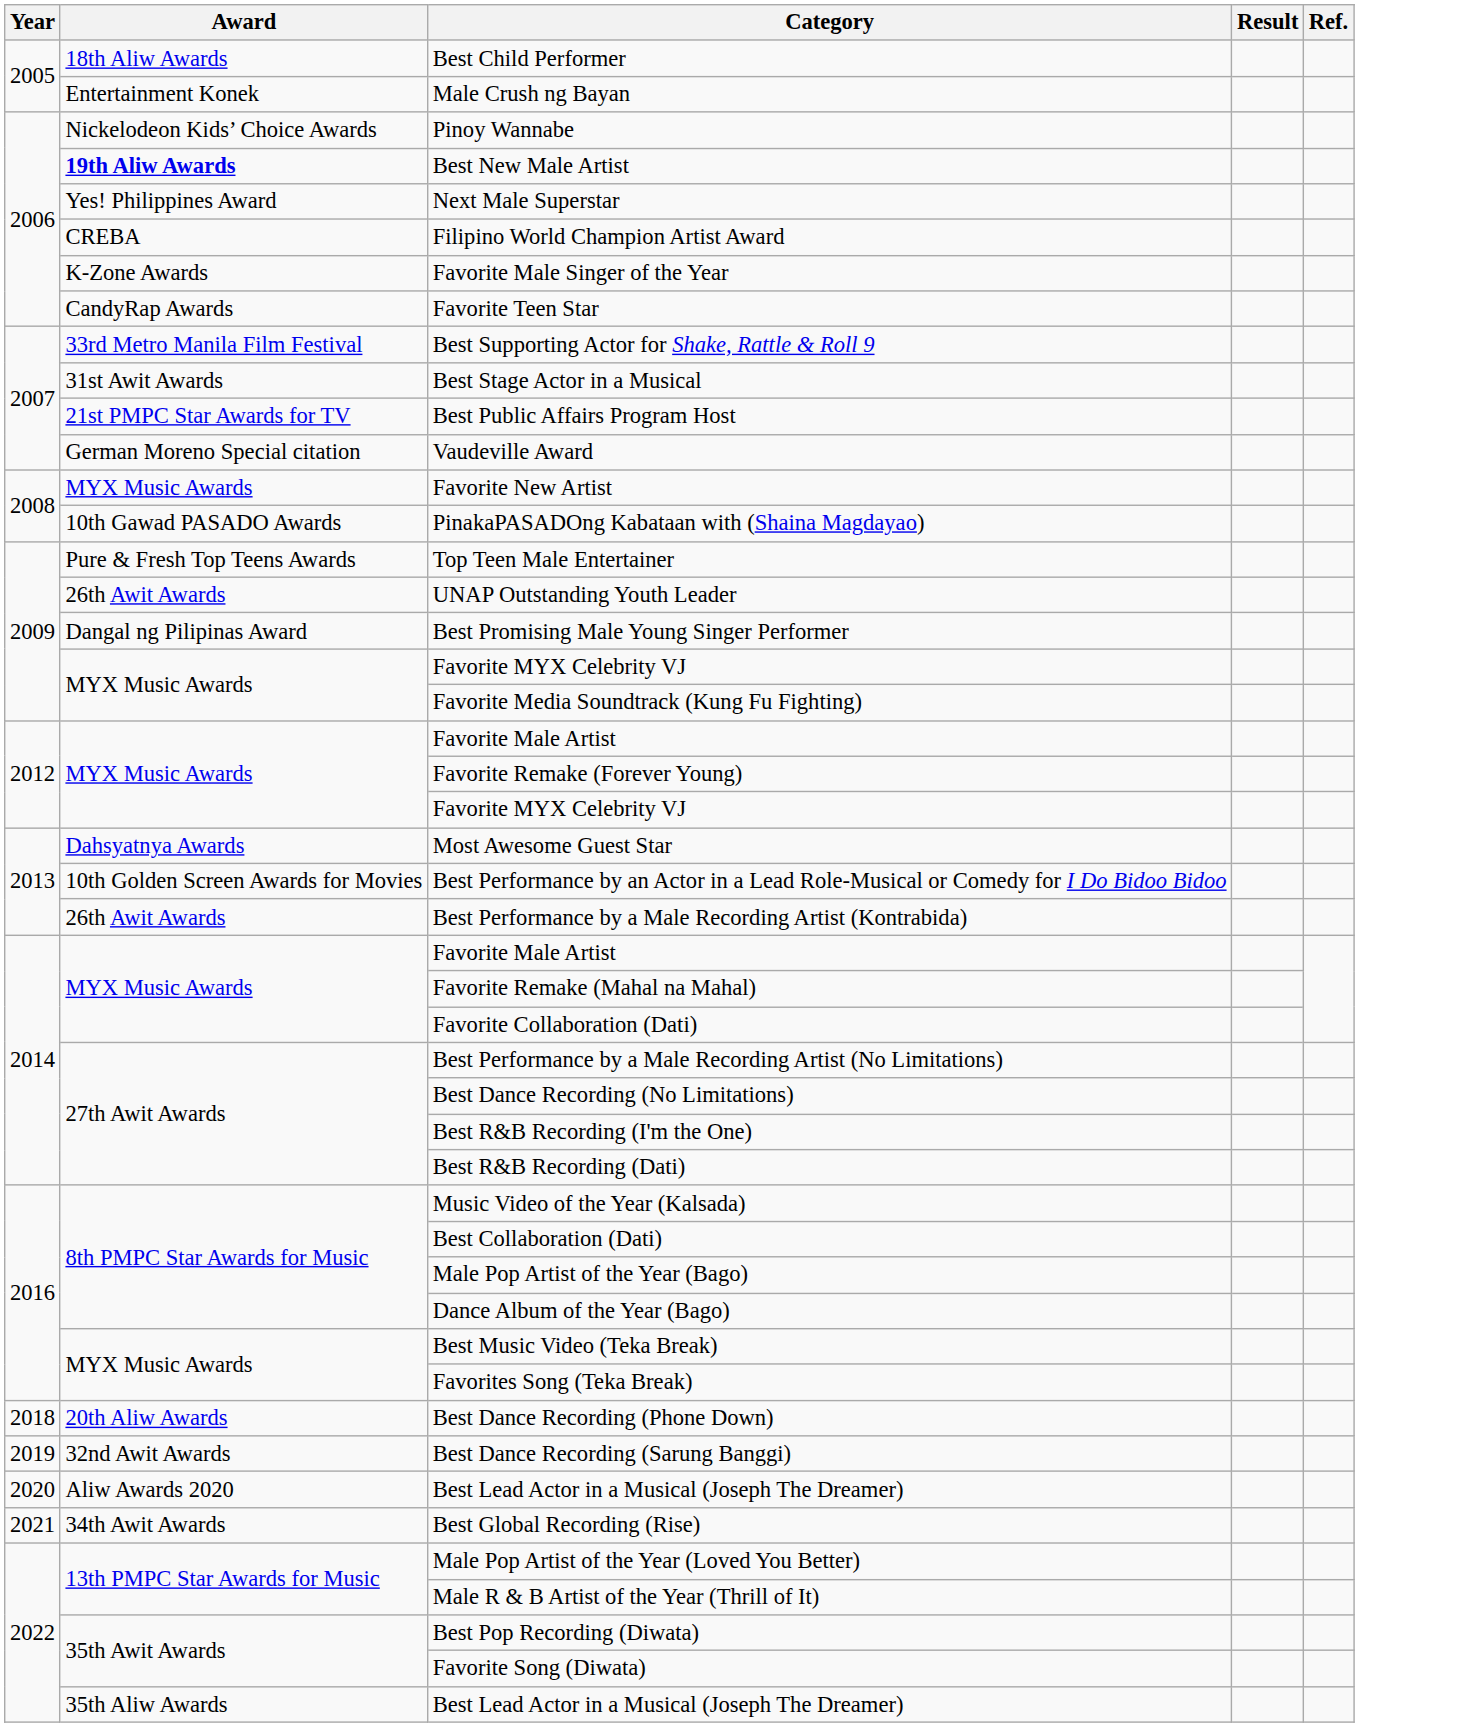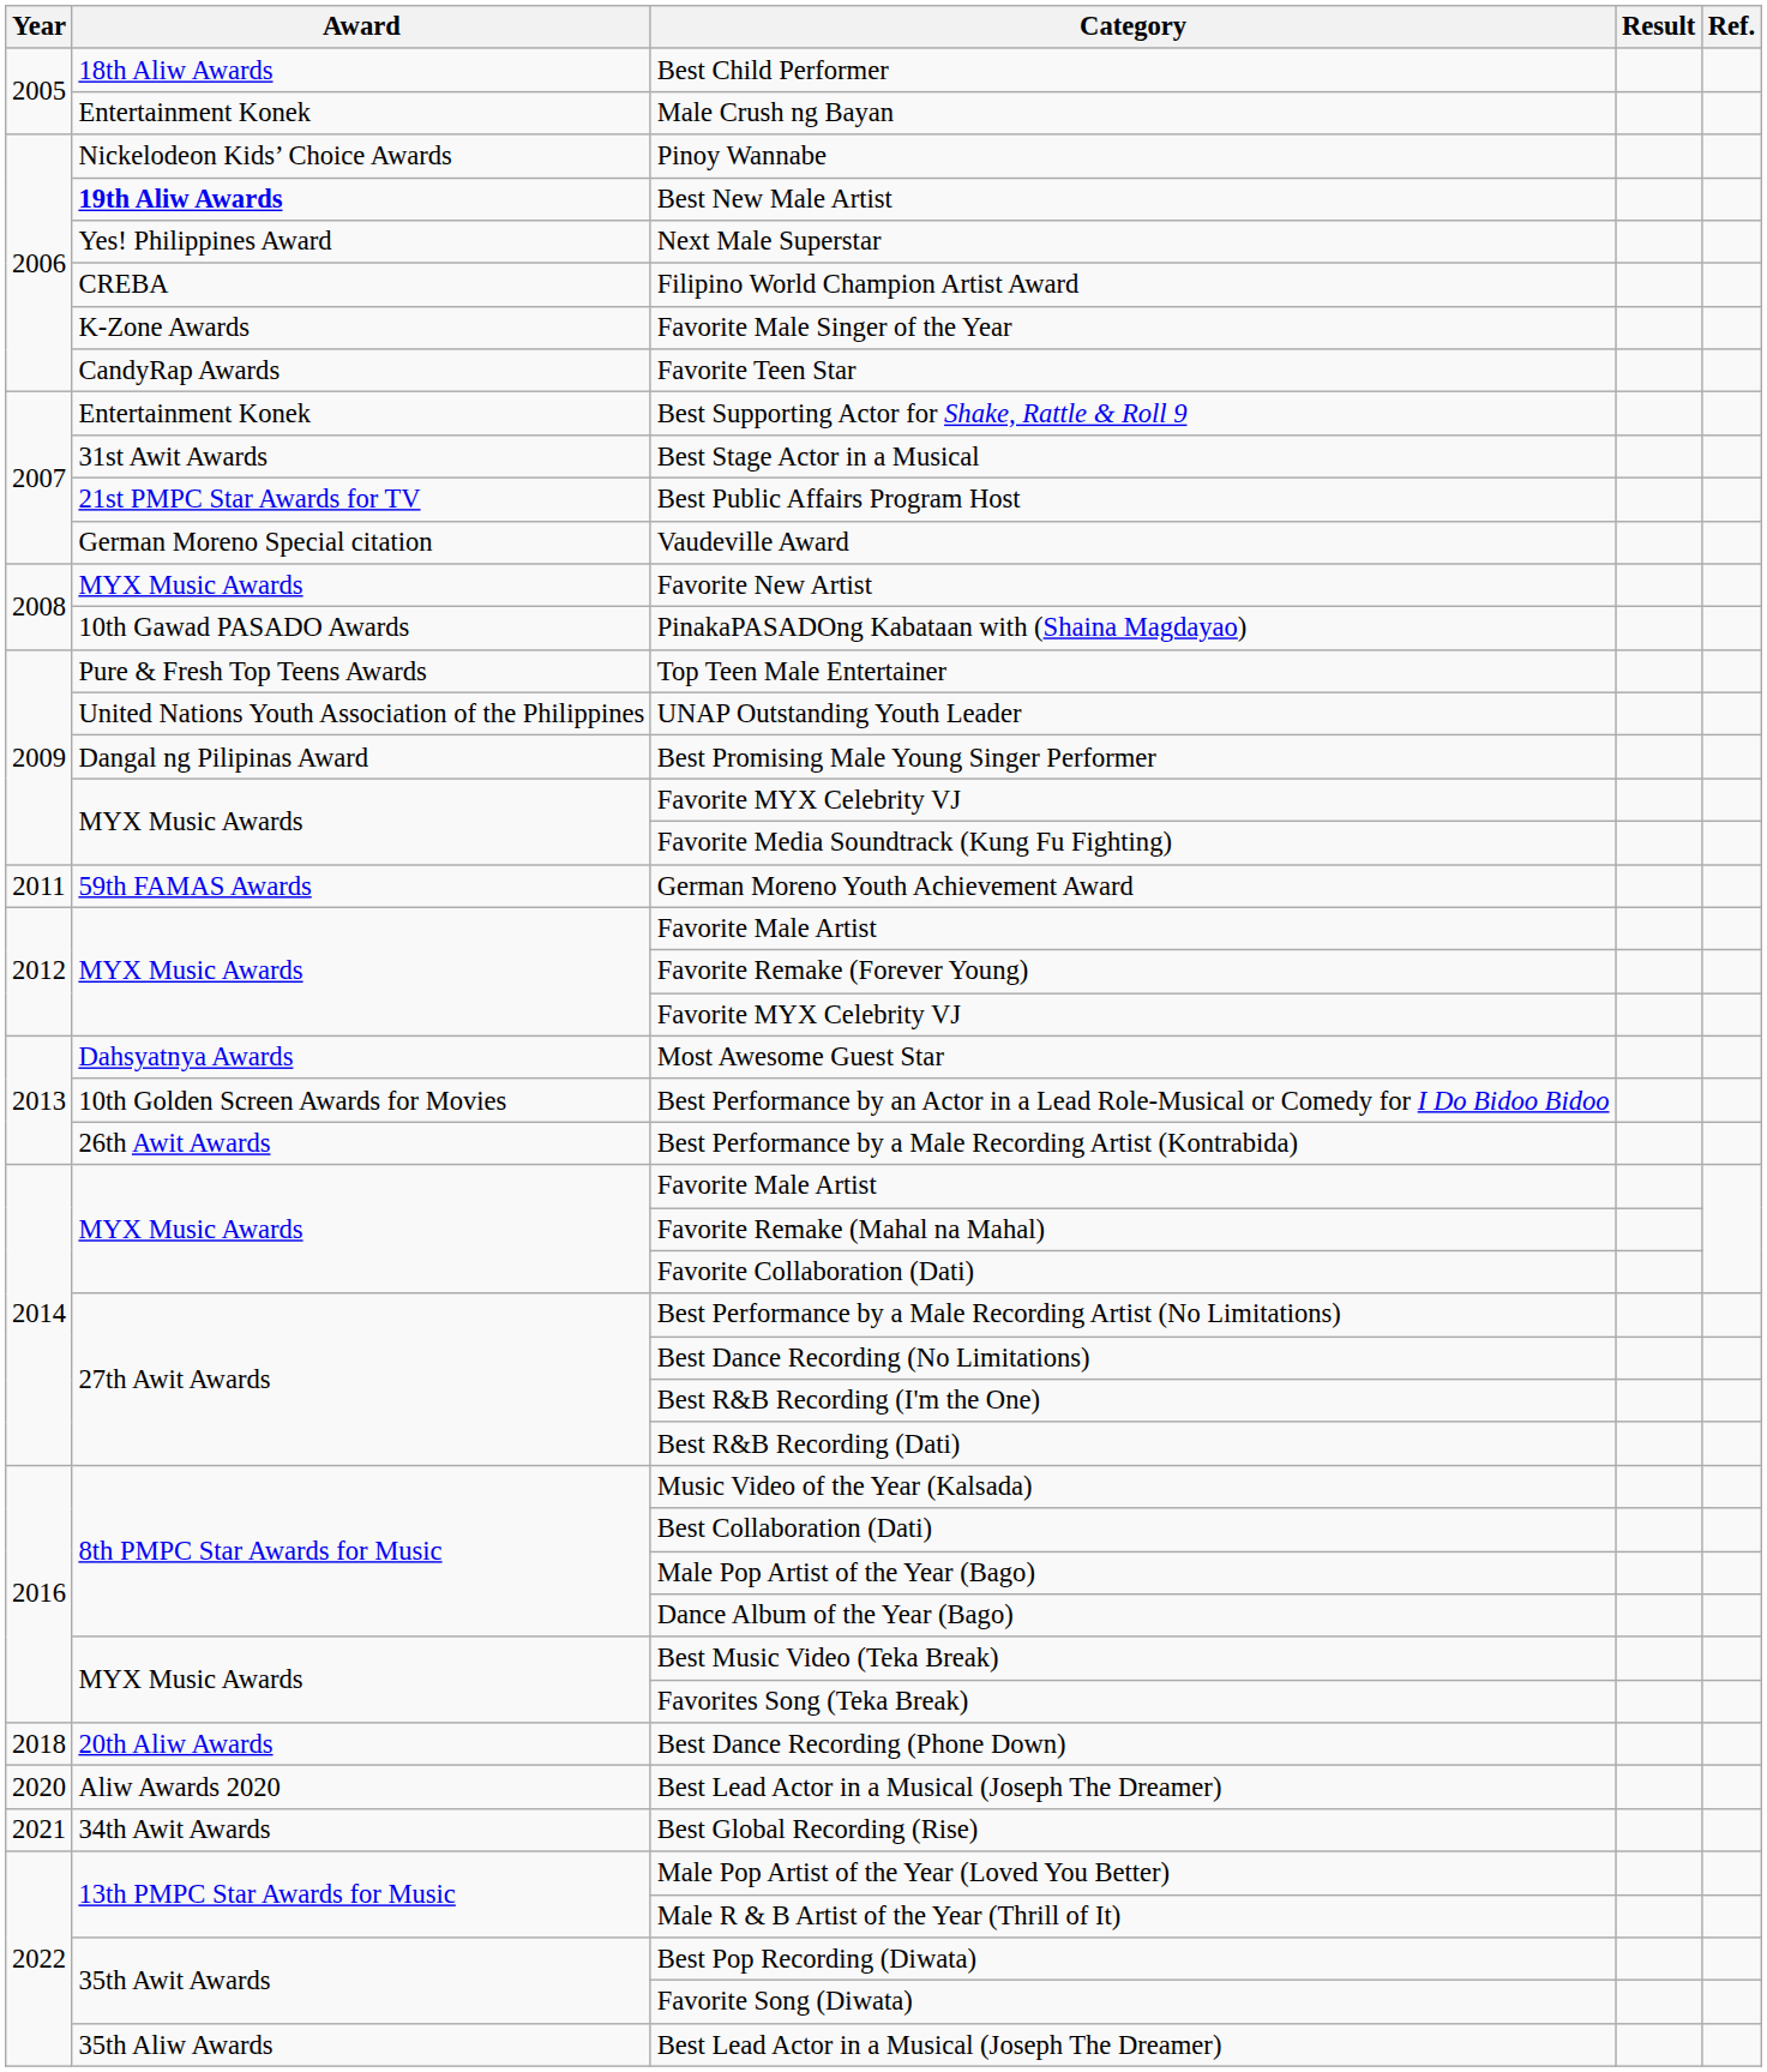 <table class="wikitable">
 <tr>
 <th>Year</th>
 <th>Award</th>
 <th>Category</th>
 <th>Result</th>
 <th>Ref.</th>
 </tr>
 <tr>
 <td rowspan="2" style="text-align:center;">2005</td>
 <td><a href='#'>18th Aliw Awards</a></td>
 <td>Best Child Performer</td>
 <td></td>
 <td></td>
 </tr>
 <tr>
 <td>Entertainment Konek</td>
 <td>Male Crush ng Bayan</td>
 <td></td>
 <td></td>
 </tr>
 <tr>
 <td rowspan="6" style="text-align:center;">2006</td>
 <td>Nickelodeon Kids’ Choice Awards</td>
 <td>Pinoy Wannabe</td>
 <td></td>
 <td></td>
 </tr>
 <tr>
 <td><strong><a href='#'>19th Aliw Awards</a></strong></td>
 <td>Best New Male Artist</td>
 <td></td>
 <td></td>
 </tr>
 <tr>
 <td>Yes! Philippines Award</td>
 <td>Next Male Superstar</td>
 <td></td>
 <td></td>
 </tr>
 <tr>
 <td>CREBA</td>
 <td>Filipino World Champion Artist Award</td>
 <td></td>
 <td></td>
 </tr>
 <tr>
 <td>K-Zone Awards</td>
 <td>Favorite Male Singer of the Year</td>
 <td></td>
 <td></td>
 </tr>
 <tr>
 <td>CandyRap Awards</td>
 <td>Favorite Teen Star</td>
 <td></td>
 <td></td>
 </tr>
 <tr>
 <td rowspan="4" style="text-align:center;">2007</td>
-<td><a href='#'>33rd Metro Manila Film Festival</a></td>
+<td>Entertainment Konek</td>
 <td>Best Supporting Actor for <em><a href='#'>Shake, Rattle & Roll 9</a></em></td>
 <td></td>
 <td></td>
 </tr>
 <tr>
 <td>31st Awit Awards</td>
 <td>Best Stage Actor in a Musical</td>
 <td></td>
 <td></td>
 </tr>
 <tr>
 <td><a href='#'>21st PMPC Star Awards for TV</a></td>
 <td>Best Public Affairs Program Host</td>
 <td></td>
 <td></td>
 </tr>
 <tr>
 <td>German Moreno Special citation</td>
 <td>Vaudeville Award</td>
 <td></td>
 <td></td>
 </tr>
 <tr>
 <td rowspan="2" style="text-align:center;">2008</td>
 <td><a href='#'>MYX Music Awards</a></td>
 <td>Favorite New Artist</td>
 <td></td>
 <td></td>
 </tr>
 <tr>
 <td>10th Gawad PASADO Awards</td>
 <td>PinakaPASADOng Kabataan with (<a href='#'>Shaina Magdayao</a>)</td>
 <td></td>
 <td></td>
 </tr>
 <tr>
 <td rowspan="5" style="text-align:center;">2009</td>
 <td>Pure & Fresh Top Teens Awards</td>
 <td>Top Teen Male Entertainer</td>
 <td></td>
 <td></td>
 </tr>
 <tr>
-<td>26th <a href='#'>Awit Awards</a></td>
+<td>United Nations Youth Association of the Philippines</td>
 <td>UNAP Outstanding Youth Leader</td>
 <td></td>
 <td></td>
 </tr>
 <tr>
 <td>Dangal ng Pilipinas Award</td>
 <td>Best Promising Male Young Singer Performer</td>
 <td></td>
 <td></td>
 </tr>
 <tr>
 <td rowspan="2">MYX Music Awards</td>
 <td>Favorite MYX Celebrity VJ</td>
 <td></td>
 <td></td>
 </tr>
 <tr>
 <td>Favorite Media Soundtrack (Kung Fu Fighting)</td>
+<td></td>
+<td></td>
+</tr>
+<tr>
+<td rowspan="1" style="text-align:center;">2011</td>
+<td><a href='#'>59th FAMAS Awards</a></td>
+<td>German Moreno Youth Achievement Award</td>
 <td></td>
 <td></td>
 </tr>
 <tr>
 <td rowspan="3" style="text-align:center;">2012</td>
 <td rowspan=3><a href='#'>MYX Music Awards</a></td>
 <td>Favorite Male Artist</td>
 <td></td>
 <td></td>
 </tr>
 <tr>
 <td>Favorite Remake (Forever Young)</td>
 <td></td>
 <td></td>
 </tr>
 <tr>
 <td>Favorite MYX Celebrity VJ</td>
 <td></td>
 <td></td>
 </tr>
 <tr>
 <td rowspan="3" style="text-align:center;">2013</td>
 <td><a href='#'>Dahsyatnya Awards</a></td>
 <td>Most Awesome Guest Star</td>
 <td></td>
 <td></td>
 </tr>
 <tr>
 <td>10th Golden Screen Awards for Movies</td>
 <td>Best Performance by an Actor in a Lead Role-Musical or Comedy for <em><a href='#'>I Do Bidoo Bidoo</a></em></td>
 <td></td>
 <td></td>
 </tr>
 <tr>
 <td>26th <a href='#'>Awit Awards</a></td>
 <td>Best Performance by a Male Recording Artist (Kontrabida)</td>
 <td></td>
 <td></td>
 </tr>
 <tr>
 <td rowspan="7" style="text-align:center;">2014</td>
 <td rowspan=3><a href='#'>MYX Music Awards</a></td>
 <td>Favorite Male Artist</td>
 <td></td>
 <td rowspan=3></td>
 </tr>
 <tr>
 <td>Favorite Remake (Mahal na Mahal)</td>
 <td></td>
 </tr>
 <tr>
 <td>Favorite Collaboration (Dati)</td>
 <td></td>
 </tr>
 <tr>
 <td rowspan="4">27th Awit Awards</td>
 <td>Best Performance by a Male Recording Artist (No Limitations)</td>
 <td></td>
 <td></td>
 </tr>
 <tr>
 <td>Best Dance Recording (No Limitations)</td>
 <td></td>
 <td></td>
 </tr>
 <tr>
 <td>Best R&B Recording (I'm the One)</td>
 <td></td>
 <td></td>
 </tr>
 <tr>
 <td>Best R&B Recording (Dati)</td>
 <td></td>
 <td></td>
 </tr>
 <tr>
 <td rowspan="6">2016</td>
 <td rowspan="4"><a href='#'>8th PMPC Star Awards for Music</a></td>
 <td>Music Video of the Year (Kalsada)</td>
 <td></td>
 <td></td>
 </tr>
 <tr>
 <td>Best Collaboration (Dati)</td>
 <td></td>
 <td></td>
 </tr>
 <tr>
 <td>Male Pop Artist of the Year (Bago)</td>
 <td></td>
 <td></td>
 </tr>
 <tr>
 <td>Dance Album of the Year (Bago)</td>
 <td></td>
 <td></td>
 </tr>
 <tr>
 <td rowspan="2">MYX Music Awards</td>
 <td>Best Music Video (Teka Break)</td>
 <td></td>
 <td></td>
 </tr>
 <tr>
 <td>Favorites Song (Teka Break)</td>
 <td></td>
 <td></td>
 </tr>
 <tr>
 <td>2018</td>
 <td><a href='#'>20th Aliw Awards</a></td>
 <td>Best Dance Recording (Phone Down)</td>
 <td></td>
 <td></td>
 </tr>
 <tr>
-<td>2019</td>
-<td>32nd Awit Awards</td>
-<td>Best Dance Recording (Sarung Banggi)</td>
-<td></td>
-<td></td>
-</tr>
-<tr>
 <td>2020</td>
 <td>Aliw Awards 2020</td>
 <td>Best Lead Actor in a Musical (Joseph The Dreamer)</td>
 <td></td>
 <td></td>
 </tr>
 <tr>
 <td>2021</td>
 <td>34th Awit Awards</td>
 <td>Best Global Recording (Rise)</td>
 <td></td>
 <td></td>
 </tr>
 <tr>
 <td rowspan="5">2022</td>
 <td rowspan="2"><a href='#'>13th PMPC Star Awards for Music</a></td>
 <td>Male Pop Artist of the Year (Loved You Better)</td>
 <td></td>
 <td></td>
 </tr>
 <tr>
 <td>Male R & B Artist of the Year (Thrill of It)</td>
 <td></td>
 <td></td>
 </tr>
 <tr>
 <td rowspan="2">35th Awit Awards</td>
 <td>Best Pop Recording (Diwata)</td>
 <td></td>
 <td></td>
 </tr>
 <tr>
 <td>Favorite Song (Diwata)</td>
 <td></td>
 <td></td>
 </tr>
 <tr>
 <td>35th Aliw Awards</td>
 <td>Best Lead Actor in a Musical (Joseph The Dreamer)</td>
 <td></td>
 <td></td>
 </tr>
 </table>
